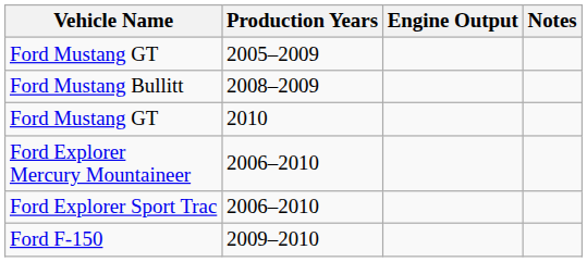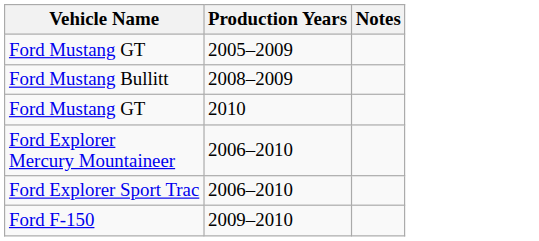 <table class="wikitable">
 <tr>
 <th>Vehicle Name</th>
 <th>Production Years</th>
-<th>Engine Output</th>
 <th>Notes</th>
 </tr>
 <tr>
 <td><a href='#'>Ford Mustang</a> GT</td>
 <td>2005–2009</td>
-<td> <br> </td>
 <td></td>
 </tr>
 <tr>
 <td><a href='#'>Ford Mustang</a> Bullitt</td>
 <td>2008–2009</td>
-<td> <br> </td>
 <td></td>
 </tr>
 <tr>
 <td><a href='#'>Ford Mustang</a> GT</td>
 <td>2010</td>
-<td> <br> </td>
 <td></td>
 </tr>
 <tr>
 <td><a href='#'>Ford Explorer</a><br><a href='#'>Mercury Mountaineer</a></td>
 <td>2006–2010</td>
-<td> <br> </td>
 <td></td>
 </tr>
 <tr>
 <td><a href='#'>Ford Explorer Sport Trac</a></td>
 <td>2006–2010</td>
-<td> <br> </td>
 <td></td>
 </tr>
 <tr>
 <td><a href='#'>Ford F-150</a></td>
 <td>2009–2010</td>
-<td> <br> </td>
 <td></td>
 </tr>
 </table>
